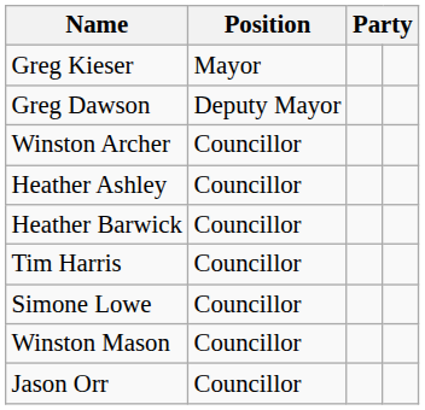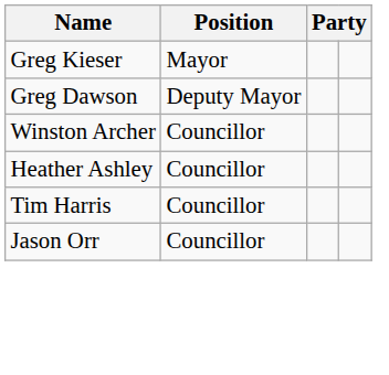 <table class="wikitable">
 <tr>
 <th>Name</th>
 <th>Position</th>
 <th colspan="2">Party</th>
 </tr>
 <tr>
 <td>Greg Kieser</td>
 <td>Mayor</td>
 <td></td>
 <td></td>
 </tr>
 <tr>
 <td>Greg Dawson</td>
 <td>Deputy Mayor</td>
 <td></td>
 <td></td>
 </tr>
 <tr>
 <td>Winston Archer</td>
 <td>Councillor</td>
 <td></td>
 <td></td>
 </tr>
 <tr>
 <td>Heather Ashley</td>
 <td>Councillor</td>
 <td></td>
 <td></td>
 </tr>
 <tr>
-<td>Heather Barwick</td>
-<td>Councillor</td>
-<td></td>
-<td></td>
-</tr>
-<tr>
 <td>Tim Harris</td>
-<td>Councillor</td>
-<td></td>
-<td></td>
-</tr>
-<tr>
-<td>Simone Lowe</td>
-<td>Councillor</td>
-<td></td>
-<td></td>
-</tr>
-<tr>
-<td>Winston Mason</td>
 <td>Councillor</td>
 <td></td>
 <td></td>
 </tr>
 <tr>
 <td>Jason Orr</td>
 <td>Councillor</td>
 <td></td>
 <td></td>
 </tr>
 </table>
